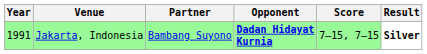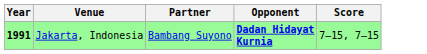 <table class="sortable wikitable" style="font-size: 90%;">
 <tr>
 <th>Year</th>
 <th>Venue</th>
 <th>Partner</th>
 <th>Opponent</th>
 <th>Score</th>
-<th>Result</th>
 </tr>
 <tr style="background:#98FB98">
-<td align="center">1991</td>
+<td align="center"><strong>1991</strong></td>
 <td align="left"><a href='#'>Jakarta</a>, Indonesia</td>
 <td align="left"> <a href='#'>Bambang Suyono</a></td>
 <td align="left"><strong> <a href='#'>Dadan Hidayat</a> <br>  <a href='#'>Kurnia</a></strong></td>
 <td align="left">7–15, 7–15</td>
-<td style="text-align:left; background:white"> <strong>Silver</strong></td>
 </tr>
 </table>
